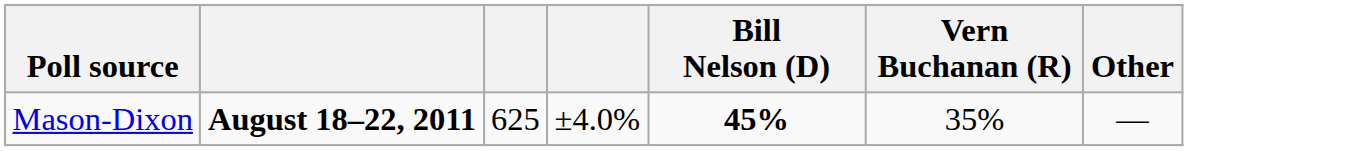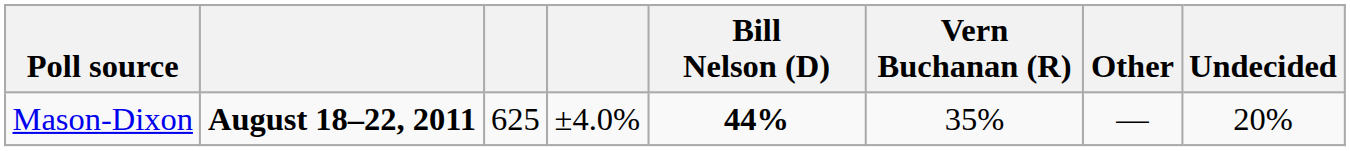 <table class="wikitable" style="text-align:center">
 <tr valign= bottom>
 <th>Poll source</th>
 <th></th>
 <th></th>
 <th></th>
 <th style="width:100px;">Bill<br>Nelson (D)</th>
 <th style="width:100px;">Vern<br>Buchanan (R)</th>
 <th>Other</th>
+<th>Undecided</th>
 </tr>
 <tr>
 <td align=left><a href='#'>Mason-Dixon</a></td>
 <td><strong>August 18–22, 2011</strong></td>
 <td>625</td>
 <td>±4.0%</td>
-<td><strong>45%</strong></td>
+<td><strong>44%</strong></td>
 <td>35%</td>
 <td>—</td>
+<td>20%</td>
 </tr>
 </table>
